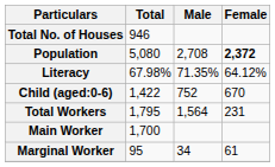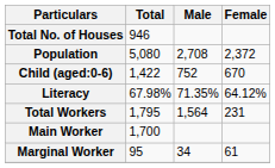 <table class="wikitable plainrowheaders sortable">
 <tr>
 <th scope="col">Particulars</th>
 <th scope="col">Total</th>
 <th scope="col">Male</th>
 <th scope="col">Female</th>
 </tr>
 <tr>
 <th scope="row">Total No. of Houses</th>
 <td>946</td>
 <td></td>
 <td></td>
 </tr>
 <tr>
 <th scope="row">Population</th>
 <td>5,080</td>
 <td>2,708</td>
-<td><strong>2,372</strong></td>
+<td>2,372</td>
+</tr>
+<tr>
+<th scope="row">Child (aged:0-6)</th>
+<td>1,422</td>
+<td>752</td>
+<td>670</td>
 </tr>
 <tr>
 <th scope="row">Literacy</th>
 <td>67.98%</td>
 <td>71.35%</td>
 <td>64.12%</td>
-</tr>
-<tr>
-<th scope="row">Child (aged:0-6)</th>
-<td>1,422</td>
-<td>752</td>
-<td>670</td>
 </tr>
 <tr>
 <th scope="row">Total Workers</th>
 <td>1,795</td>
 <td>1,564</td>
 <td>231</td>
 </tr>
 <tr>
 <th scope="row">Main Worker</th>
 <td>1,700</td>
 <td></td>
 <td></td>
 </tr>
 <tr>
 <th scope="row">Marginal Worker</th>
 <td>95</td>
 <td>34</td>
 <td>61</td>
 </tr>
 <tr>
 </tr>
 </table>
